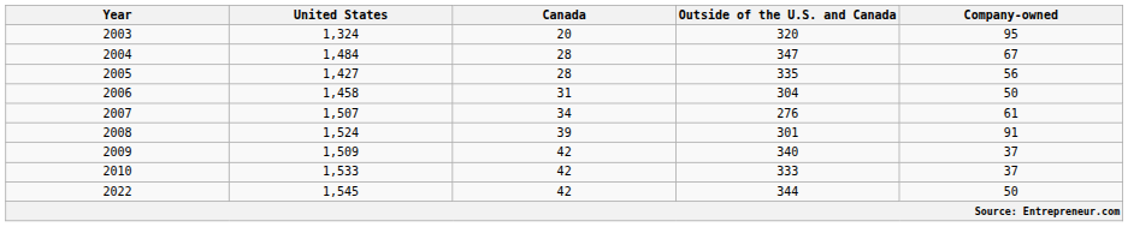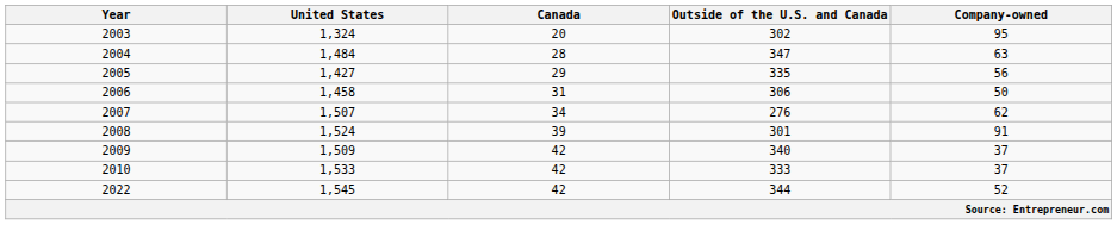 <table class="wikitable" style="margin:1em auto; text-align:center;">
 <tr>
 <th width=20%>Year</th>
 <th width=20%>United States</th>
 <th width=20%>Canada</th>
 <th width=20%>Outside of the U.S. and Canada</th>
 <th width=20%>Company-owned</th>
 </tr>
 <tr>
 <td>2003</td>
 <td>1,324</td>
 <td>20</td>
-<td>320</td>
+<td>302</td>
 <td>95</td>
 </tr>
 <tr>
 <td>2004</td>
 <td>1,484</td>
 <td>28</td>
 <td>347</td>
-<td>67</td>
+<td>63</td>
 </tr>
 <tr>
 <td>2005</td>
 <td>1,427</td>
-<td>28</td>
+<td>29</td>
 <td>335</td>
 <td>56</td>
 </tr>
 <tr>
 <td>2006</td>
 <td>1,458</td>
 <td>31</td>
-<td>304</td>
+<td>306</td>
 <td>50</td>
 </tr>
 <tr>
 <td>2007</td>
 <td>1,507</td>
 <td>34</td>
 <td>276</td>
-<td>61</td>
+<td>62</td>
 </tr>
 <tr>
 <td>2008</td>
 <td>1,524</td>
 <td>39</td>
 <td>301</td>
 <td>91</td>
 </tr>
 <tr>
 <td>2009</td>
 <td>1,509</td>
 <td>42</td>
 <td>340</td>
 <td>37</td>
 </tr>
 <tr>
 <td>2010</td>
 <td>1,533</td>
 <td>42</td>
 <td>333</td>
 <td>37</td>
 </tr>
 <tr>
 <td>2022</td>
 <td>1,545</td>
 <td>42</td>
 <td>344</td>
-<td>50</td>
+<td>52</td>
 </tr>
 <tr>
 <th colspan=5 style="text-align:right;"><small>Source: Entrepreneur.com</small></th>
 </tr>
 </table>
